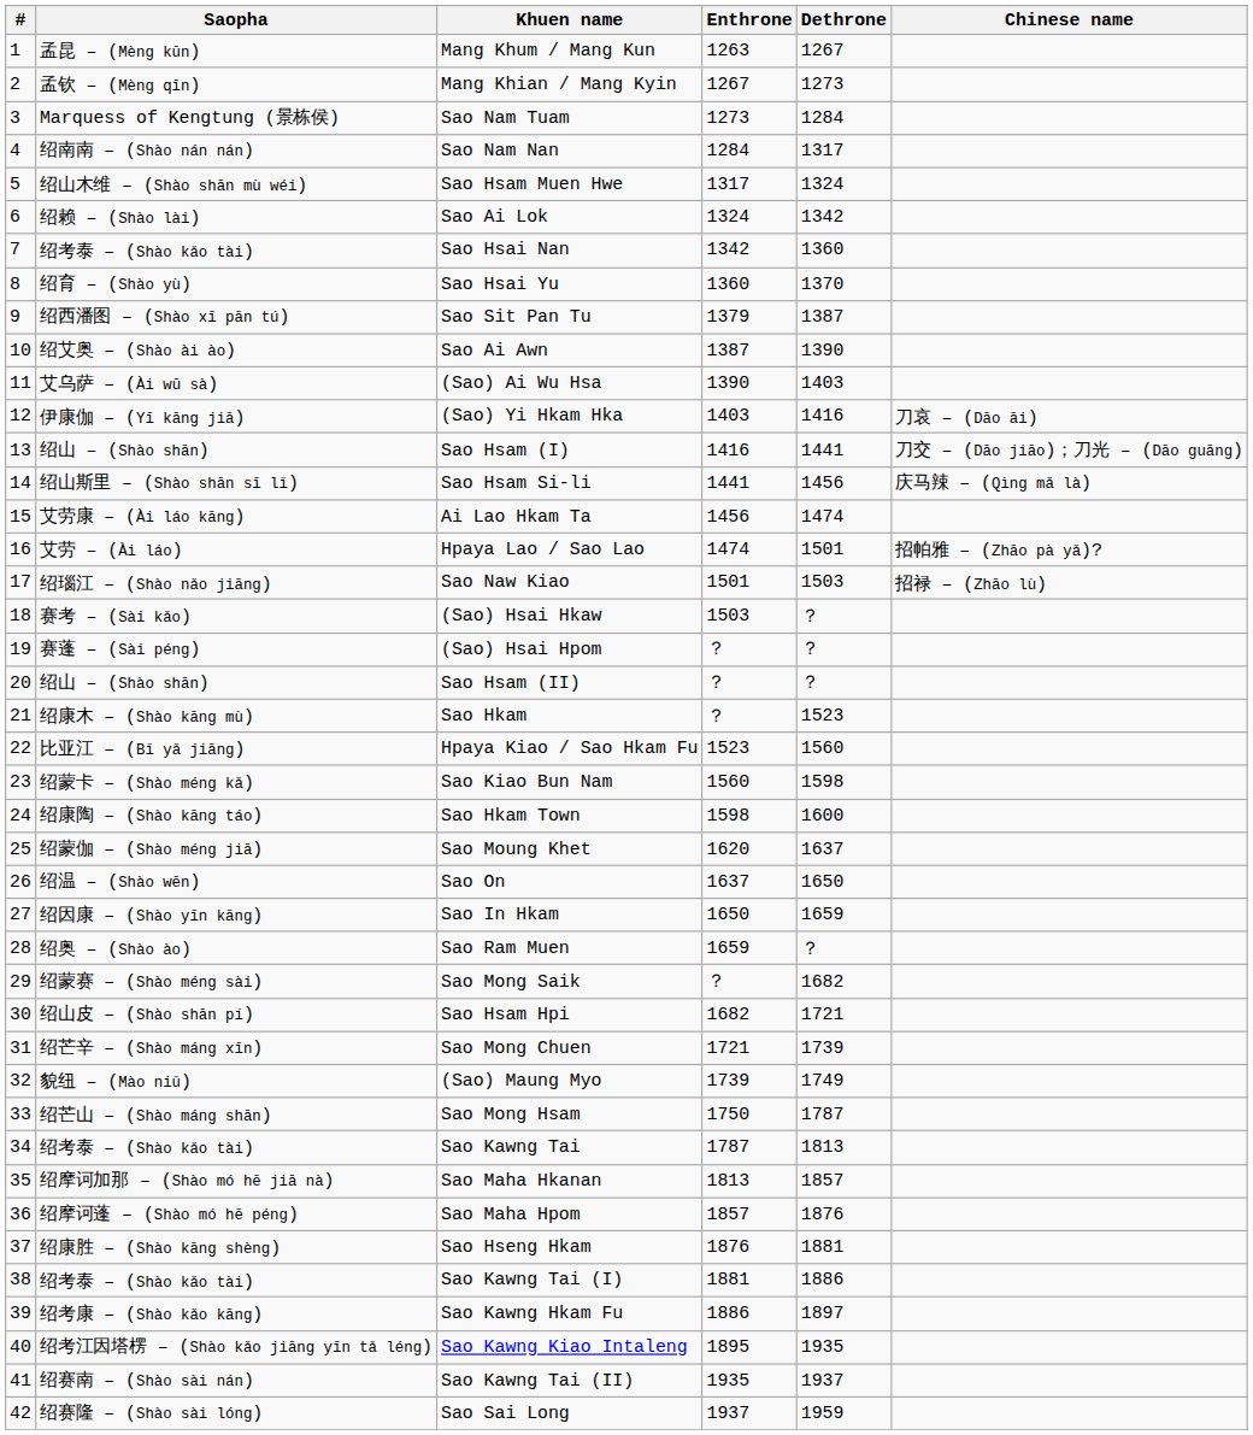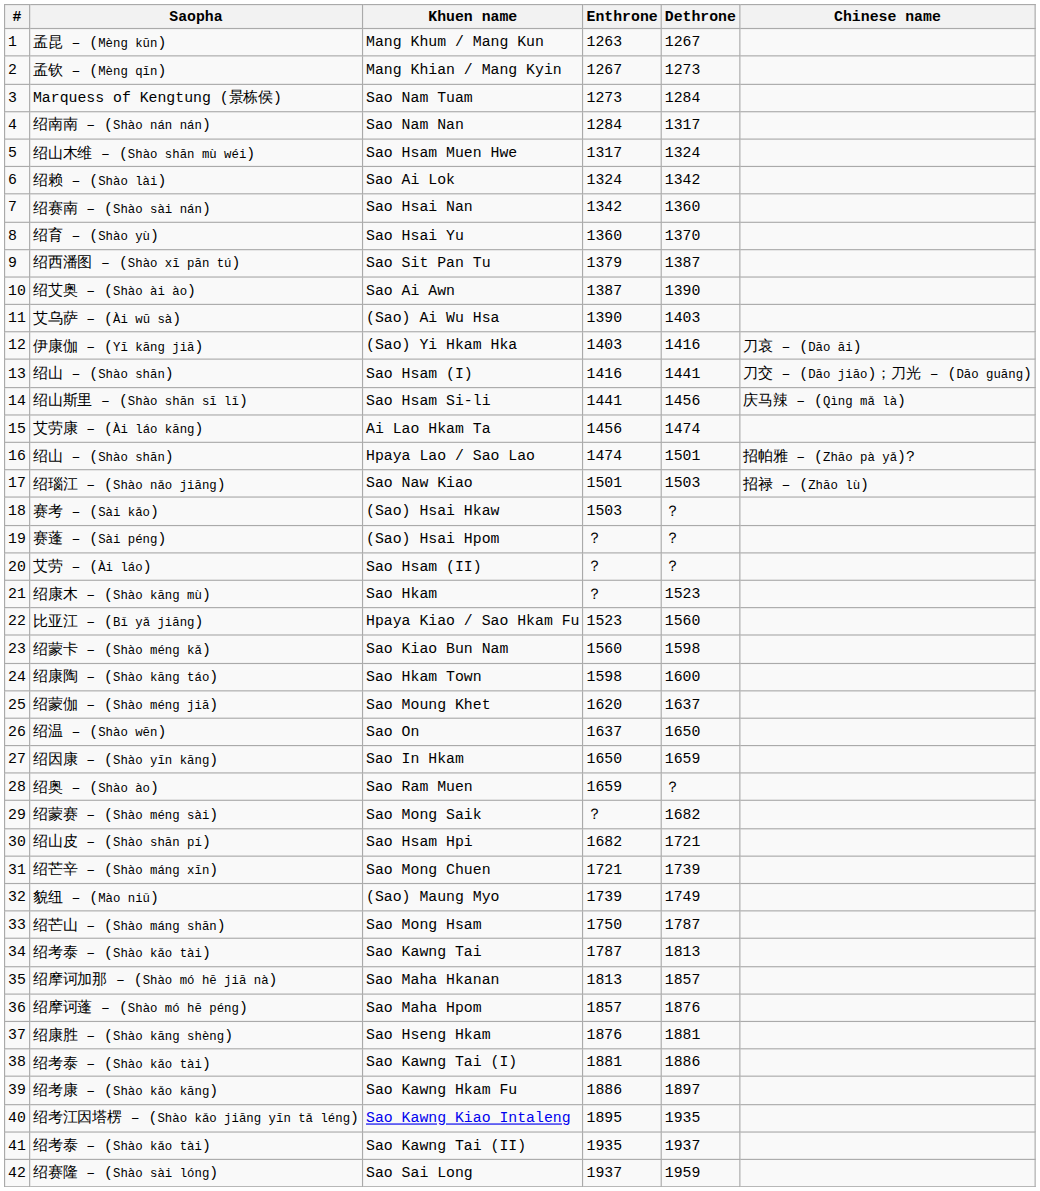 <table class="wikitable">
 <tr>
 <th>#</th>
 <th>Saopha</th>
 <th>Khuen name</th>
 <th>Enthrone</th>
 <th>Dethrone</th>
 <th>Chinese name</th>
 </tr>
 <tr>
 <td>1</td>
 <td>孟昆 – (<small>Mèng kūn</small>)</td>
 <td>Mang Khum / Mang Kun</td>
 <td>1263</td>
 <td>1267</td>
 <td></td>
 </tr>
 <tr>
 <td>2</td>
 <td>孟钦 – (<small>Mèng qīn</small>)</td>
 <td>Mang Khian / Mang Kyin</td>
 <td>1267</td>
 <td>1273</td>
 <td></td>
 </tr>
 <tr>
 <td>3</td>
 <td>Marquess of Kengtung (景栋侯)</td>
 <td>Sao Nam Tuam</td>
 <td>1273</td>
 <td>1284</td>
 <td></td>
 </tr>
 <tr>
 <td>4</td>
 <td>绍南南 – (<small>Shào nán nán</small>)</td>
 <td>Sao Nam Nan</td>
 <td>1284</td>
 <td>1317</td>
 <td></td>
 </tr>
 <tr>
 <td>5</td>
 <td>绍山木维 – (<small>Shào shān mù wéi</small>)</td>
 <td>Sao Hsam Muen Hwe</td>
 <td>1317</td>
 <td>1324</td>
 <td></td>
 </tr>
 <tr>
 <td>6</td>
 <td>绍赖 – (<small>Shào lài</small>)</td>
 <td>Sao Ai Lok</td>
 <td>1324</td>
 <td>1342</td>
 <td></td>
 </tr>
 <tr>
 <td>7</td>
-<td>绍考泰 – (<small>Shào kǎo tài</small>)</td>
+<td>绍赛南 – (<small>Shào sài nán</small>)</td>
 <td>Sao Hsai Nan</td>
 <td>1342</td>
 <td>1360</td>
 <td></td>
 </tr>
 <tr>
 <td>8</td>
 <td>绍育 – (<small>Shào yù</small>)</td>
 <td>Sao Hsai Yu</td>
 <td>1360</td>
 <td>1370</td>
 <td></td>
 </tr>
 <tr>
 <td>9</td>
 <td>绍西潘图 – (<small>Shào xī pān tú</small>)</td>
 <td>Sao Sit Pan Tu</td>
 <td>1379</td>
 <td>1387</td>
 <td></td>
 </tr>
 <tr>
 <td>10</td>
 <td>绍艾奥 – (<small>Shào ài ào</small>)</td>
 <td>Sao Ai Awn</td>
 <td>1387</td>
 <td>1390</td>
 <td></td>
 </tr>
 <tr>
 <td>11</td>
 <td>艾乌萨 – (<small>Ài wū sà</small>)</td>
 <td>(Sao) Ai Wu Hsa</td>
 <td>1390</td>
 <td>1403</td>
 <td></td>
 </tr>
 <tr>
 <td>12</td>
 <td>伊康伽 – (<small>Yī kāng jiā</small>)</td>
 <td>(Sao) Yi Hkam Hka</td>
 <td>1403</td>
 <td>1416</td>
 <td>刀哀 – (<small>Dāo āi</small>)</td>
 </tr>
 <tr>
 <td>13</td>
 <td>绍山 – (<small>Shào shān</small>)</td>
 <td>Sao Hsam (I)</td>
 <td>1416</td>
 <td>1441</td>
 <td>刀交 – (<small>Dāo jiāo</small>)；刀光 – (<small>Dāo guāng</small>)</td>
 </tr>
 <tr>
 <td>14</td>
 <td>绍山斯里 – (<small>Shào shān sī lǐ</small>)</td>
 <td>Sao Hsam Si-li</td>
 <td>1441</td>
 <td>1456</td>
 <td>庆马辣 – (<small>Qìng mǎ là</small>)</td>
 </tr>
 <tr>
 <td>15</td>
 <td>艾劳康 – (<small>Ài láo kāng</small>)</td>
 <td>Ai Lao Hkam Ta</td>
 <td>1456</td>
 <td>1474</td>
 <td></td>
 </tr>
 <tr>
 <td>16</td>
-<td>艾劳 – (<small>Ài láo</small>)</td>
+<td>绍山 – (<small>Shào shān</small>)</td>
 <td>Hpaya Lao / Sao Lao</td>
 <td>1474</td>
 <td>1501</td>
 <td>招帕雅 – (<small>Zhāo pà yǎ</small>)?</td>
 </tr>
 <tr>
 <td>17</td>
 <td>绍瑙江 – (<small>Shào nǎo jiāng</small>)</td>
 <td>Sao Naw Kiao</td>
 <td>1501</td>
 <td>1503</td>
 <td>招禄 – (<small>Zhāo lù</small>)</td>
 </tr>
 <tr>
 <td>18</td>
 <td>赛考 – (<small>Sài kǎo</small>)</td>
 <td>(Sao) Hsai Hkaw</td>
 <td>1503</td>
 <td>？</td>
 <td></td>
 </tr>
 <tr>
 <td>19</td>
 <td>赛蓬 – (<small>Sài péng</small>)</td>
 <td>(Sao) Hsai Hpom</td>
 <td>？</td>
 <td>？</td>
 <td></td>
 </tr>
 <tr>
 <td>20</td>
-<td>绍山 – (<small>Shào shān</small>)</td>
+<td>艾劳 – (<small>Ài láo</small>)</td>
 <td>Sao Hsam (II)</td>
 <td>？</td>
 <td>？</td>
 <td></td>
 </tr>
 <tr>
 <td>21</td>
 <td>绍康木 – (<small>Shào kāng mù</small>)</td>
 <td>Sao Hkam</td>
 <td>？</td>
 <td>1523</td>
 <td></td>
 </tr>
 <tr>
 <td>22</td>
 <td>比亚江 – (<small>Bǐ yǎ jiāng</small>)</td>
 <td>Hpaya Kiao / Sao Hkam Fu</td>
 <td>1523</td>
 <td>1560</td>
 <td></td>
 </tr>
 <tr>
 <td>23</td>
 <td>绍蒙卡 – (<small>Shào méng kǎ</small>)</td>
 <td>Sao Kiao Bun Nam</td>
 <td>1560</td>
 <td>1598</td>
 <td></td>
 </tr>
 <tr>
 <td>24</td>
 <td>绍康陶 – (<small>Shào kāng táo</small>)</td>
 <td>Sao Hkam Town</td>
 <td>1598</td>
 <td>1600</td>
 <td></td>
 </tr>
 <tr>
 <td>25</td>
 <td>绍蒙伽 – (<small>Shào méng jiā</small>)</td>
 <td>Sao Moung Khet</td>
 <td>1620</td>
 <td>1637</td>
 <td></td>
 </tr>
 <tr>
 <td>26</td>
 <td>绍温 – (<small>Shào wēn</small>)</td>
 <td>Sao On</td>
 <td>1637</td>
 <td>1650</td>
 <td></td>
 </tr>
 <tr>
 <td>27</td>
 <td>绍因康 – (<small>Shào yīn kāng</small>)</td>
 <td>Sao In Hkam</td>
 <td>1650</td>
 <td>1659</td>
 <td></td>
 </tr>
 <tr>
 <td>28</td>
 <td>绍奥 – (<small>Shào ào</small>)</td>
 <td>Sao Ram Muen</td>
 <td>1659</td>
 <td>？</td>
 <td></td>
 </tr>
 <tr>
 <td>29</td>
 <td>绍蒙赛 – (<small>Shào méng sài</small>)</td>
 <td>Sao Mong Saik</td>
 <td>？</td>
 <td>1682</td>
 <td></td>
 </tr>
 <tr>
 <td>30</td>
 <td>绍山皮 – (<small>Shào shān pí</small>)</td>
 <td>Sao Hsam Hpi</td>
 <td>1682</td>
 <td>1721</td>
 <td></td>
 </tr>
 <tr>
 <td>31</td>
 <td>绍芒辛 – (<small>Shào máng xīn</small>)</td>
 <td>Sao Mong Chuen</td>
 <td>1721</td>
 <td>1739</td>
 <td></td>
 </tr>
 <tr>
 <td>32</td>
 <td>貌纽 – (<small>Mào niǔ</small>)</td>
 <td>(Sao) Maung Myo</td>
 <td>1739</td>
 <td>1749</td>
 <td></td>
 </tr>
 <tr>
 <td>33</td>
 <td>绍芒山 – (<small>Shào máng shān</small>)</td>
 <td>Sao Mong Hsam</td>
 <td>1750</td>
 <td>1787</td>
 <td></td>
 </tr>
 <tr>
 <td>34</td>
 <td>绍考泰 – (<small>Shào kǎo tài</small>)</td>
 <td>Sao Kawng Tai</td>
 <td>1787</td>
 <td>1813</td>
 <td></td>
 </tr>
 <tr>
 <td>35</td>
 <td>绍摩诃加那 – (<small>Shào mó hē jiā nà</small>)</td>
 <td>Sao Maha Hkanan</td>
 <td>1813</td>
 <td>1857</td>
 <td></td>
 </tr>
 <tr>
 <td>36</td>
 <td>绍摩诃蓬 – (<small>Shào mó hē péng</small>)</td>
 <td>Sao Maha Hpom</td>
 <td>1857</td>
 <td>1876</td>
 <td></td>
 </tr>
 <tr>
 <td>37</td>
 <td>绍康胜 – (<small>Shào kāng shèng</small>)</td>
 <td>Sao Hseng Hkam</td>
 <td>1876</td>
 <td>1881</td>
 <td></td>
 </tr>
 <tr>
 <td>38</td>
 <td>绍考泰 – (<small>Shào kǎo tài</small>)</td>
 <td>Sao Kawng Tai (I)</td>
 <td>1881</td>
 <td>1886</td>
 <td></td>
 </tr>
 <tr>
 <td>39</td>
 <td>绍考康 – (<small>Shào kǎo kāng</small>)</td>
 <td>Sao Kawng Hkam Fu</td>
 <td>1886</td>
 <td>1897</td>
 <td></td>
 </tr>
 <tr>
 <td>40</td>
 <td>绍考江因塔楞 – (<small>Shào kǎo jiāng yīn tǎ léng</small>)</td>
 <td><a href='#'>Sao Kawng Kiao Intaleng</a></td>
 <td>1895</td>
 <td>1935</td>
 <td></td>
 </tr>
 <tr>
 <td>41</td>
-<td>绍赛南 – (<small>Shào sài nán</small>)</td>
+<td>绍考泰 – (<small>Shào kǎo tài</small>)</td>
 <td>Sao Kawng Tai (II)</td>
 <td>1935</td>
 <td>1937</td>
 <td></td>
 </tr>
 <tr>
 <td>42</td>
 <td>绍赛隆 – (<small>Shào sài lóng</small>)</td>
 <td>Sao Sai Long</td>
 <td>1937</td>
 <td>1959</td>
 <td></td>
 </tr>
 </table>
